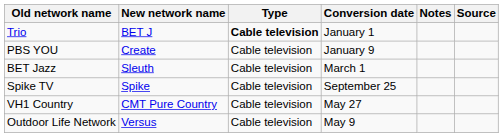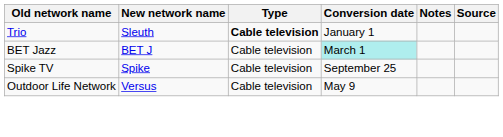 <table class="wikitable sortable">
 <tr>
 <th>Old network name</th>
 <th>New network name</th>
 <th>Type</th>
 <th>Conversion date</th>
 <th>Notes</th>
 <th>Source</th>
 </tr>
 <tr>
 <td><a href='#'>Trio</a></td>
-<td><a href='#'>BET J</a></td>
+<td><a href='#'>Sleuth</a></td>
 <td><strong>Cable television</strong></td>
 <td>January 1</td>
 <td></td>
 <td></td>
 </tr>
 <tr>
-<td>PBS YOU</td>
-<td><a href='#'>Create</a></td>
+<td>BET Jazz</td>
+<td><a href='#'>BET J</a></td>
 <td>Cable television</td>
-<td>January 9</td>
-<td></td>
-<td></td>
-</tr>
-<tr>
-<td>BET Jazz</td>
-<td><a href='#'>Sleuth</a></td>
-<td>Cable television</td>
-<td>March 1</td>
+<td style="background: paleturquoise;">March 1</td>
 <td></td>
 <td></td>
 </tr>
 <tr>
 <td>Spike TV</td>
 <td><a href='#'>Spike</a></td>
 <td>Cable television</td>
 <td>September 25</td>
 <td></td>
 <td></td>
 </tr>
 <tr>
-<td>VH1 Country</td>
-<td><a href='#'>CMT Pure Country</a></td>
-<td>Cable television</td>
-<td>May 27</td>
-<td></td>
-<td></td>
-</tr>
-<tr>
 <td>Outdoor Life Network</td>
 <td><a href='#'>Versus</a></td>
 <td>Cable television</td>
 <td>May 9</td>
 <td></td>
 <td></td>
 </tr>
 </table>
